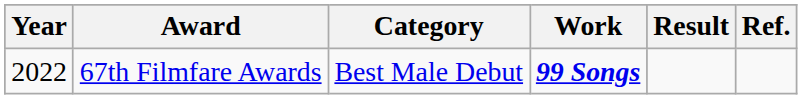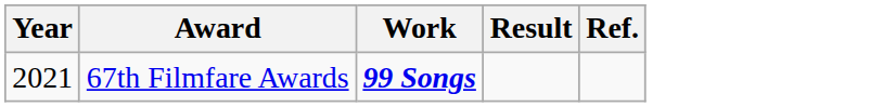 <table class="wikitable">
 <tr>
 <th>Year</th>
 <th>Award</th>
-<th>Category</th>
 <th>Work</th>
 <th>Result</th>
 <th>Ref.</th>
 </tr>
 <tr>
-<td>2022</td>
+<td>2021</td>
 <td><a href='#'>67th Filmfare Awards</a></td>
-<td><a href='#'>Best Male Debut</a></td>
 <td><strong><em><a href='#'>99 Songs</a></em></strong></td>
 <td></td>
 <td></td>
 </tr>
 </table>
